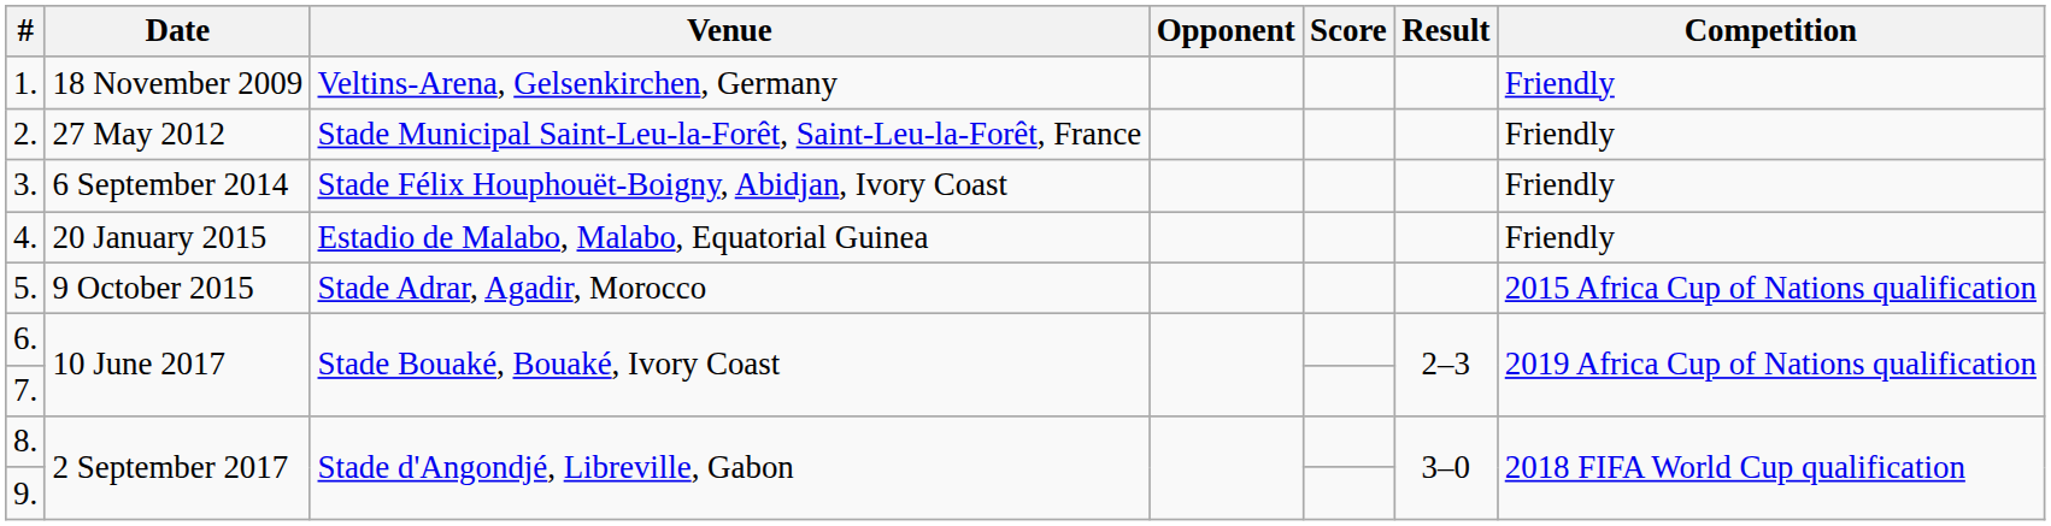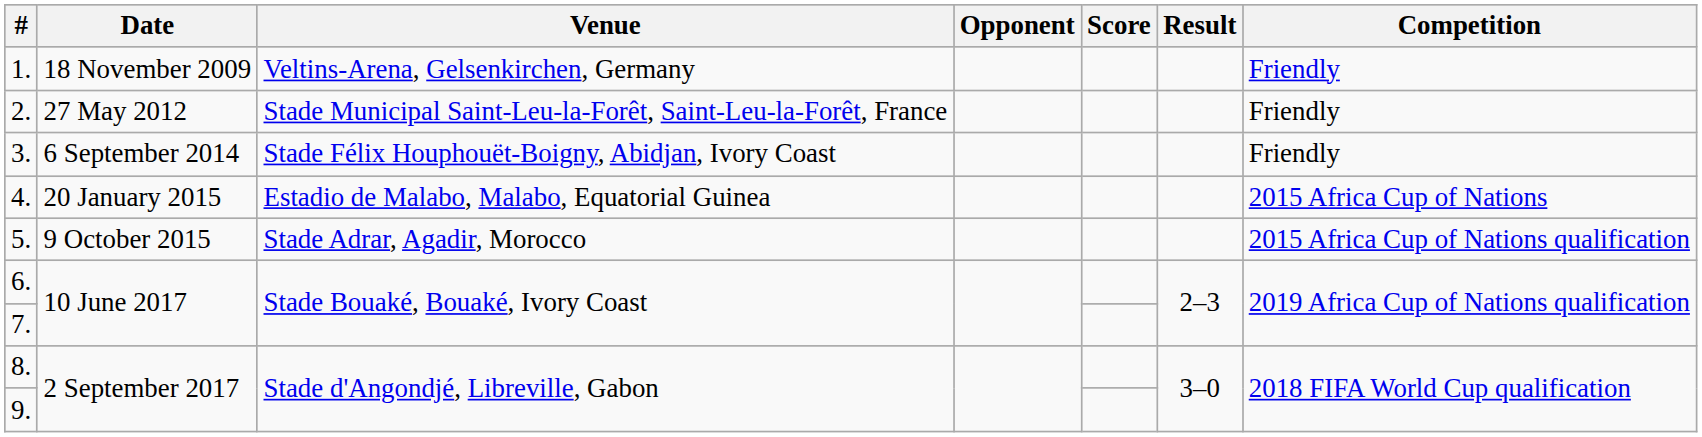 <table class="wikitable collapsible">
 <tr>
 <th>#</th>
 <th>Date</th>
 <th>Venue</th>
 <th>Opponent</th>
 <th>Score</th>
 <th>Result</th>
 <th>Competition</th>
 </tr>
 <tr>
 <td>1.</td>
 <td>18 November 2009</td>
 <td><a href='#'>Veltins-Arena</a>, <a href='#'>Gelsenkirchen</a>, Germany</td>
 <td></td>
 <td></td>
 <td></td>
 <td><a href='#'>Friendly</a></td>
 </tr>
 <tr>
 <td>2.</td>
 <td>27 May 2012</td>
 <td><a href='#'>Stade Municipal Saint-Leu-la-Forêt</a>, <a href='#'>Saint-Leu-la-Forêt</a>, France</td>
 <td></td>
 <td></td>
 <td></td>
 <td>Friendly</td>
 </tr>
 <tr>
 <td>3.</td>
 <td>6 September 2014</td>
 <td><a href='#'>Stade Félix Houphouët-Boigny</a>, <a href='#'>Abidjan</a>, Ivory Coast</td>
 <td></td>
 <td></td>
 <td></td>
 <td>Friendly</td>
 </tr>
 <tr>
 <td>4.</td>
 <td>20 January 2015</td>
 <td><a href='#'>Estadio de Malabo</a>, <a href='#'>Malabo</a>, Equatorial Guinea</td>
 <td></td>
 <td></td>
 <td></td>
-<td>Friendly</td>
+<td><a href='#'>2015 Africa Cup of Nations</a></td>
 </tr>
 <tr>
 <td>5.</td>
 <td>9 October 2015</td>
 <td><a href='#'>Stade Adrar</a>, <a href='#'>Agadir</a>, Morocco</td>
 <td></td>
 <td></td>
 <td></td>
 <td><a href='#'>2015 Africa Cup of Nations qualification</a></td>
 </tr>
 <tr>
 <td>6.</td>
 <td rowspan=2>10 June 2017</td>
 <td rowspan=2><a href='#'>Stade Bouaké</a>, <a href='#'>Bouaké</a>, Ivory Coast</td>
 <td rowspan=2></td>
 <td></td>
 <td rowspan=2 style="text-align:center;">2–3</td>
 <td rowspan=2><a href='#'>2019 Africa Cup of Nations qualification</a></td>
 </tr>
 <tr>
 <td>7.</td>
 <td></td>
 </tr>
 <tr>
 <td>8.</td>
 <td rowspan=2>2 September 2017</td>
 <td rowspan=2><a href='#'>Stade d'Angondjé</a>, <a href='#'>Libreville</a>, Gabon</td>
 <td rowspan=2></td>
 <td></td>
 <td rowspan=2 style="text-align:center;">3–0</td>
 <td rowspan=2><a href='#'>2018 FIFA World Cup qualification</a></td>
 </tr>
 <tr>
 <td>9.</td>
 <td></td>
 </tr>
 </table>
